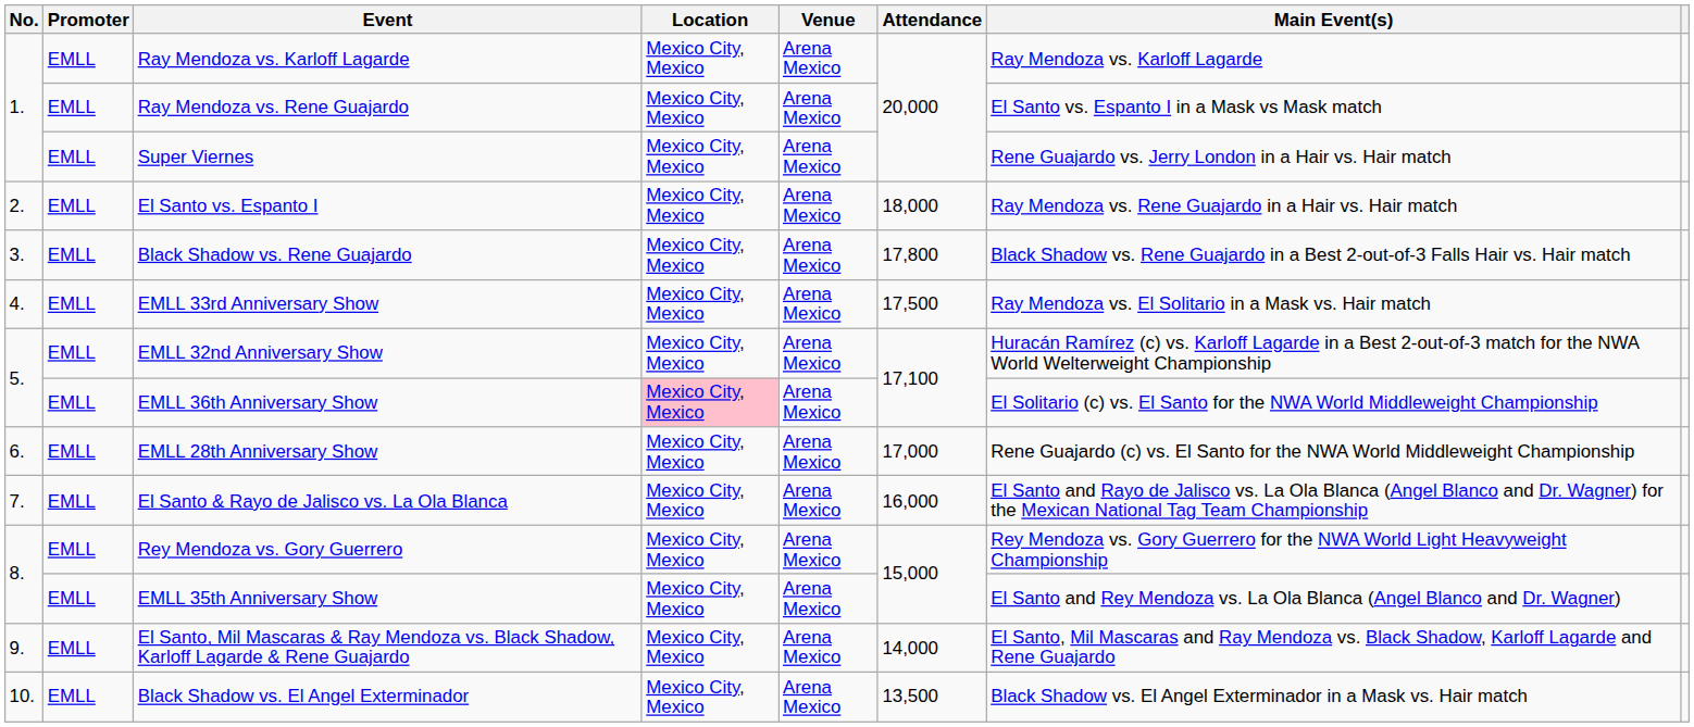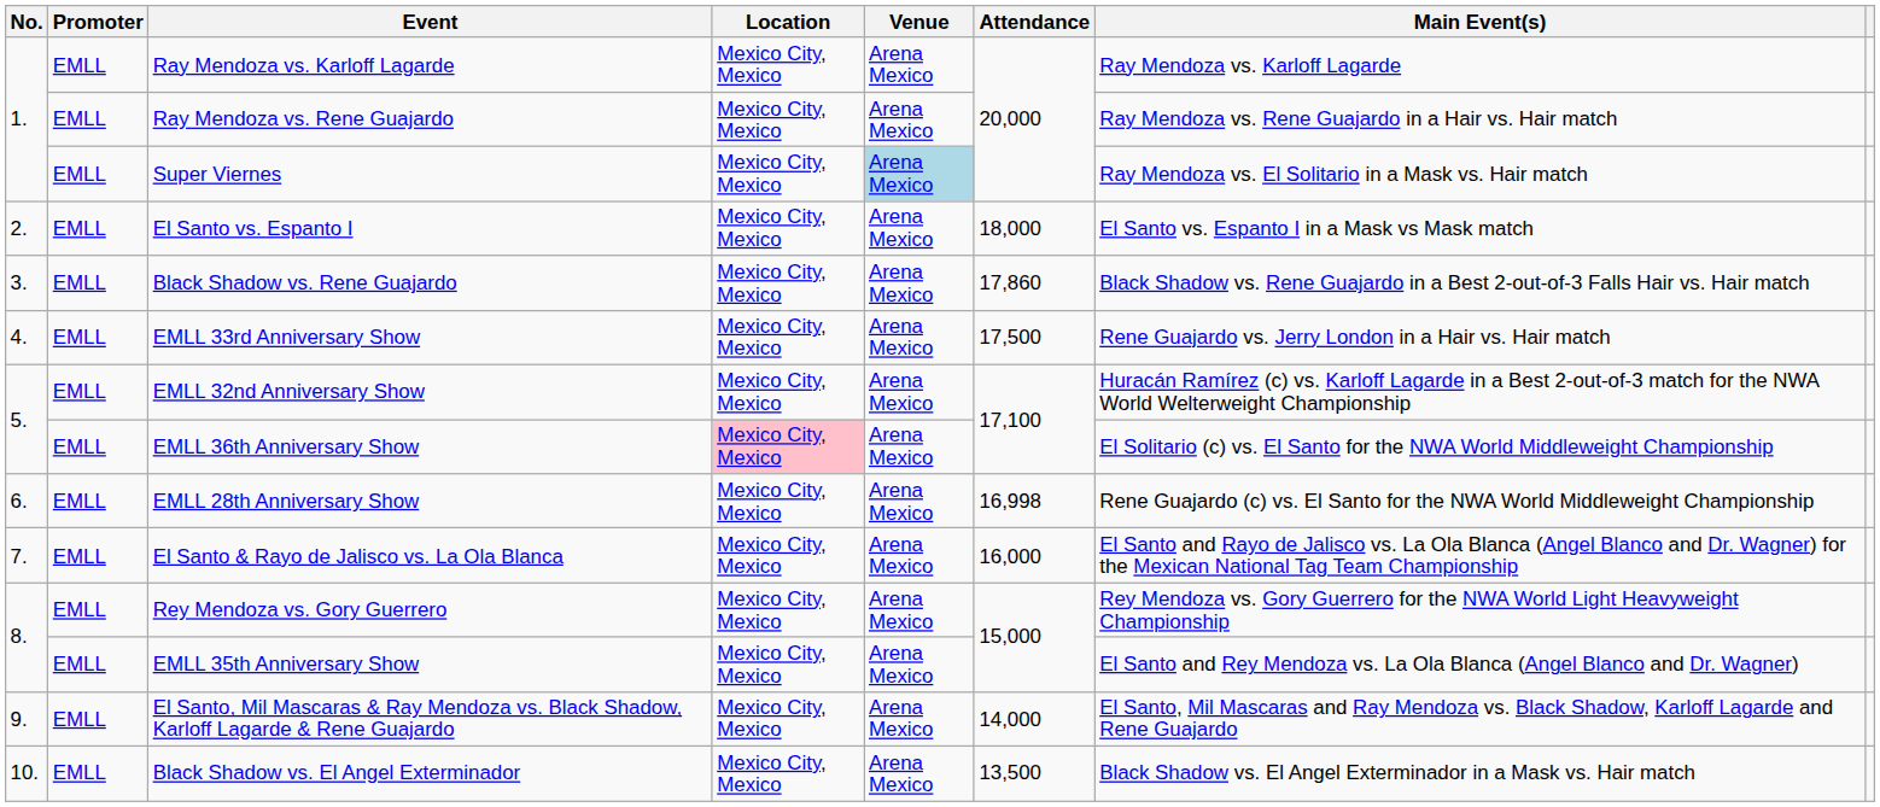 <table class="wikitable sortable" style="font-size:85%;">
 <tr>
 <th>No.</th>
 <th>Promoter</th>
 <th>Event</th>
 <th>Location</th>
 <th>Venue</th>
 <th>Attendance</th>
 <th class=unsortable>Main Event(s)</th>
 <th class=unsortable></th>
 </tr>
 <tr>
 <td rowspan=3>1.</td>
 <td><a href='#'>EMLL</a></td>
 <td><a href='#'>Ray Mendoza vs. Karloff Lagarde</a> <br> </td>
 <td><a href='#'>Mexico City</a>, <a href='#'>Mexico</a></td>
 <td><a href='#'>Arena Mexico</a></td>
 <td rowspan=3>20,000</td>
 <td><a href='#'>Ray Mendoza</a> vs. <a href='#'>Karloff Lagarde</a></td>
 <td></td>
 </tr>
 <tr>
 <td><a href='#'>EMLL</a></td>
 <td><a href='#'>Ray Mendoza vs. Rene Guajardo</a> <br> </td>
 <td><a href='#'>Mexico City</a>, <a href='#'>Mexico</a></td>
 <td><a href='#'>Arena Mexico</a></td>
-<td><a href='#'>El Santo</a> vs. <a href='#'>Espanto I</a> in a Mask vs Mask match</td>
+<td><a href='#'>Ray Mendoza</a> vs. <a href='#'>Rene Guajardo</a> in a Hair vs. Hair match</td>
 <td></td>
 </tr>
 <tr>
 <td><a href='#'>EMLL</a></td>
 <td><a href='#'>Super Viernes</a> <br> </td>
 <td><a href='#'>Mexico City</a>, <a href='#'>Mexico</a></td>
-<td><a href='#'>Arena Mexico</a></td>
-<td><a href='#'>Rene Guajardo</a> vs. <a href='#'>Jerry London</a> in a Hair vs. Hair match</td>
+<td style="background: lightblue;"><a href='#'>Arena Mexico</a></td>
+<td><a href='#'>Ray Mendoza</a> vs. <a href='#'>El Solitario</a> in a Mask vs. Hair match</td>
 <td></td>
 </tr>
 <tr>
 <td>2.</td>
 <td><a href='#'>EMLL</a></td>
 <td><a href='#'>El Santo vs. Espanto I</a> <br> </td>
 <td><a href='#'>Mexico City</a>, <a href='#'>Mexico</a></td>
 <td><a href='#'>Arena Mexico</a></td>
 <td>18,000</td>
-<td><a href='#'>Ray Mendoza</a> vs. <a href='#'>Rene Guajardo</a> in a Hair vs. Hair match</td>
+<td><a href='#'>El Santo</a> vs. <a href='#'>Espanto I</a> in a Mask vs Mask match</td>
 <td></td>
 </tr>
 <tr>
 <td>3.</td>
 <td><a href='#'>EMLL</a></td>
 <td><a href='#'>Black Shadow vs. Rene Guajardo</a> <br> </td>
 <td><a href='#'>Mexico City</a>, <a href='#'>Mexico</a></td>
 <td><a href='#'>Arena Mexico</a></td>
-<td>17,800</td>
+<td>17,860</td>
 <td><a href='#'>Black Shadow</a> vs. <a href='#'>Rene Guajardo</a> in a Best 2-out-of-3 Falls Hair vs. Hair match</td>
 <td></td>
 </tr>
 <tr>
 <td>4.</td>
 <td><a href='#'>EMLL</a></td>
 <td><a href='#'>EMLL 33rd Anniversary Show</a> <br> </td>
 <td><a href='#'>Mexico City</a>, <a href='#'>Mexico</a></td>
 <td><a href='#'>Arena Mexico</a></td>
 <td>17,500</td>
-<td><a href='#'>Ray Mendoza</a> vs. <a href='#'>El Solitario</a> in a Mask vs. Hair match</td>
+<td><a href='#'>Rene Guajardo</a> vs. <a href='#'>Jerry London</a> in a Hair vs. Hair match</td>
 <td></td>
 </tr>
 <tr>
 <td rowspan=2>5.</td>
 <td><a href='#'>EMLL</a></td>
 <td><a href='#'>EMLL 32nd Anniversary Show</a> <br> </td>
 <td><a href='#'>Mexico City</a>, <a href='#'>Mexico</a></td>
 <td><a href='#'>Arena Mexico</a></td>
 <td rowspan=2>17,100</td>
 <td><a href='#'>Huracán Ramírez</a> (c) vs. <a href='#'>Karloff Lagarde</a> in a Best 2-out-of-3 match for the NWA World Welterweight Championship</td>
 <td> </td>
 </tr>
 <tr>
 <td><a href='#'>EMLL</a></td>
 <td><a href='#'>EMLL 36th Anniversary Show</a> <br> </td>
 <td style="background: pink;"><a href='#'>Mexico City</a>, <a href='#'>Mexico</a></td>
 <td><a href='#'>Arena Mexico</a></td>
 <td><a href='#'>El Solitario</a> (c) vs. <a href='#'>El Santo</a> for the <a href='#'>NWA World Middleweight Championship</a></td>
 <td></td>
 </tr>
 <tr>
 <td>6.</td>
 <td><a href='#'>EMLL</a></td>
 <td><a href='#'>EMLL 28th Anniversary Show</a> <br> </td>
 <td><a href='#'>Mexico City</a>, <a href='#'>Mexico</a></td>
 <td><a href='#'>Arena Mexico</a></td>
-<td>17,000</td>
+<td>16,998</td>
 <td>Rene Guajardo (c) vs. El Santo for the NWA World Middleweight Championship</td>
 <td></td>
 </tr>
 <tr>
 <td>7.</td>
 <td><a href='#'>EMLL</a></td>
 <td><a href='#'>El Santo & Rayo de Jalisco vs. La Ola Blanca</a> <br> </td>
 <td><a href='#'>Mexico City</a>, <a href='#'>Mexico</a></td>
 <td><a href='#'>Arena Mexico</a></td>
 <td>16,000</td>
 <td><a href='#'>El Santo</a> and <a href='#'>Rayo de Jalisco</a> vs. La Ola Blanca (<a href='#'>Angel Blanco</a> and <a href='#'>Dr. Wagner</a>) for the <a href='#'>Mexican National Tag Team Championship</a></td>
 <td></td>
 </tr>
 <tr>
 <td rowspan=2>8.</td>
 <td><a href='#'>EMLL</a></td>
 <td><a href='#'>Rey Mendoza vs. Gory Guerrero</a> <br> </td>
 <td><a href='#'>Mexico City</a>, <a href='#'>Mexico</a></td>
 <td><a href='#'>Arena Mexico</a></td>
 <td rowspan=2>15,000</td>
 <td><a href='#'>Rey Mendoza</a> vs. <a href='#'>Gory Guerrero</a> for the <a href='#'>NWA World Light Heavyweight Championship</a></td>
 <td></td>
 </tr>
 <tr>
 <td><a href='#'>EMLL</a></td>
 <td><a href='#'>EMLL 35th Anniversary Show</a> <br> </td>
 <td><a href='#'>Mexico City</a>, <a href='#'>Mexico</a></td>
 <td><a href='#'>Arena Mexico</a></td>
 <td><a href='#'>El Santo</a> and <a href='#'>Rey Mendoza</a> vs. La Ola Blanca (<a href='#'>Angel Blanco</a> and <a href='#'>Dr. Wagner</a>)</td>
 <td></td>
 </tr>
 <tr>
 <td>9.</td>
 <td><a href='#'>EMLL</a></td>
 <td><a href='#'>El Santo, Mil Mascaras & Ray Mendoza vs. Black Shadow, Karloff Lagarde & Rene Guajardo</a> <br> </td>
 <td><a href='#'>Mexico City</a>, <a href='#'>Mexico</a></td>
 <td><a href='#'>Arena Mexico</a></td>
 <td>14,000</td>
 <td><a href='#'>El Santo</a>, <a href='#'>Mil Mascaras</a> and <a href='#'>Ray Mendoza</a> vs. <a href='#'>Black Shadow</a>, <a href='#'>Karloff Lagarde</a> and <a href='#'>Rene Guajardo</a></td>
 <td></td>
 </tr>
 <tr>
 <td>10.</td>
 <td><a href='#'>EMLL</a></td>
 <td><a href='#'>Black Shadow vs. El Angel Exterminador</a> <br> </td>
 <td><a href='#'>Mexico City</a>, <a href='#'>Mexico</a></td>
 <td><a href='#'>Arena Mexico</a></td>
 <td>13,500</td>
 <td><a href='#'>Black Shadow</a> vs. El Angel Exterminador in a Mask vs. Hair match</td>
 <td></td>
 </tr>
 </table>
